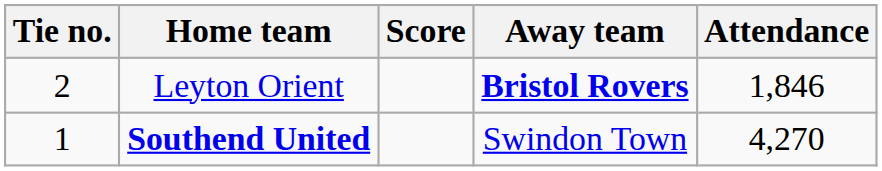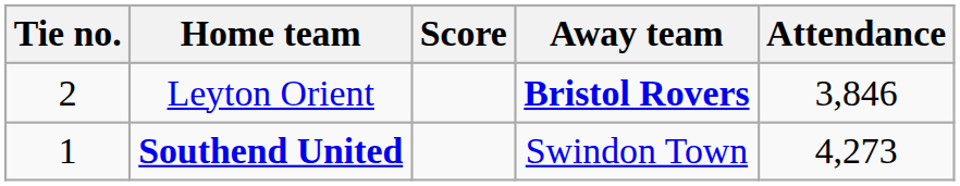 <table class="wikitable" style="text-align: center">
 <tr>
 <th>Tie no.</th>
 <th>Home team</th>
 <th>Score</th>
 <th>Away team</th>
 <th>Attendance</th>
 </tr>
 <tr>
 <td>2</td>
 <td><a href='#'>Leyton Orient</a></td>
 <td></td>
 <td><strong><a href='#'>Bristol Rovers</a></strong></td>
-<td>1,846</td>
+<td>3,846</td>
 </tr>
 <tr>
 <td>1</td>
 <td><strong><a href='#'>Southend United</a></strong></td>
 <td></td>
 <td><a href='#'>Swindon Town</a></td>
-<td>4,270</td>
+<td>4,273</td>
 </tr>
 </table>
